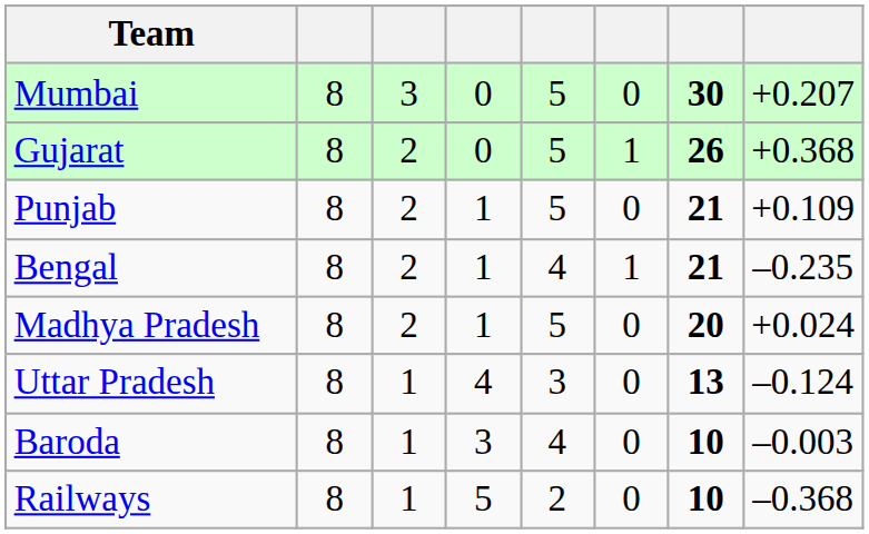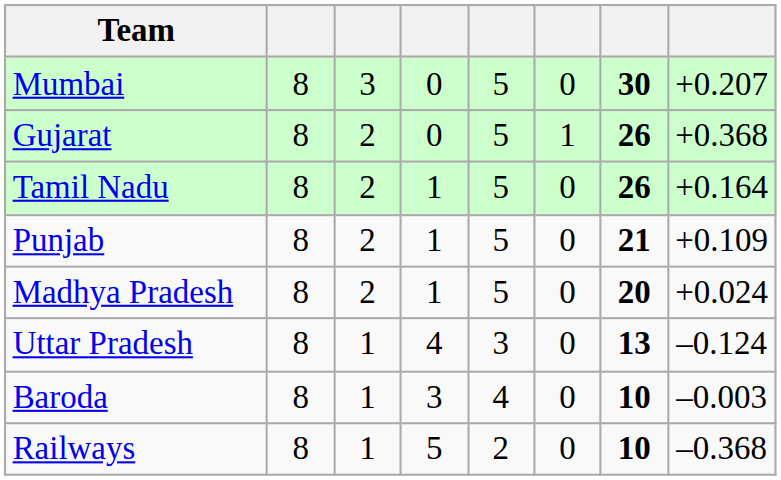 <table class="wikitable" style="text-align:center">
 <tr>
 <th style="width:120px">Team</th>
 <th style="width:25px"></th>
 <th style="width:25px"></th>
 <th style="width:25px"></th>
 <th style="width:25px"></th>
 <th style="width:25px"></th>
 <th style="width:25px"></th>
 <th style="width:40px;"></th>
 </tr>
 <tr style="background:#cfc;">
 <td style="text-align:left"><a href='#'>Mumbai</a></td>
 <td>8</td>
 <td>3</td>
 <td>0</td>
 <td>5</td>
 <td>0</td>
 <td><strong>30</strong></td>
 <td>+0.207</td>
 </tr>
 <tr style="background:#cfc;">
 <td style="text-align:left"><a href='#'>Gujarat</a></td>
 <td>8</td>
 <td>2</td>
 <td>0</td>
 <td>5</td>
 <td>1</td>
 <td><strong>26</strong></td>
 <td>+0.368</td>
 </tr>
+<tr style="background:#cfc;">
+<td style="text-align:left"><a href='#'>Tamil Nadu</a></td>
+<td>8</td>
+<td>2</td>
+<td>1</td>
+<td>5</td>
+<td>0</td>
+<td><strong>26</strong></td>
+<td>+0.164</td>
+</tr>
 <tr>
 <td style="text-align:left"><a href='#'>Punjab</a></td>
 <td>8</td>
 <td>2</td>
 <td>1</td>
 <td>5</td>
 <td>0</td>
 <td><strong>21</strong></td>
 <td>+0.109</td>
-</tr>
-<tr>
-<td style="text-align:left"><a href='#'>Bengal</a></td>
-<td>8</td>
-<td>2</td>
-<td>1</td>
-<td>4</td>
-<td>1</td>
-<td><strong>21</strong></td>
-<td>–0.235</td>
 </tr>
 <tr>
 <td style="text-align:left"><a href='#'>Madhya Pradesh</a></td>
 <td>8</td>
 <td>2</td>
 <td>1</td>
 <td>5</td>
 <td>0</td>
 <td><strong>20</strong></td>
 <td>+0.024</td>
 </tr>
 <tr>
 <td style="text-align:left"><a href='#'>Uttar Pradesh</a></td>
 <td>8</td>
 <td>1</td>
 <td>4</td>
 <td>3</td>
 <td>0</td>
 <td><strong>13</strong></td>
 <td>–0.124</td>
 </tr>
 <tr>
 <td style="text-align:left"><a href='#'>Baroda</a></td>
 <td>8</td>
 <td>1</td>
 <td>3</td>
 <td>4</td>
 <td>0</td>
 <td><strong>10</strong></td>
 <td>–0.003</td>
 </tr>
 <tr>
 <td style="text-align:left"><a href='#'>Railways</a></td>
 <td>8</td>
 <td>1</td>
 <td>5</td>
 <td>2</td>
 <td>0</td>
 <td><strong>10</strong></td>
 <td>–0.368</td>
 </tr>
 </table>
